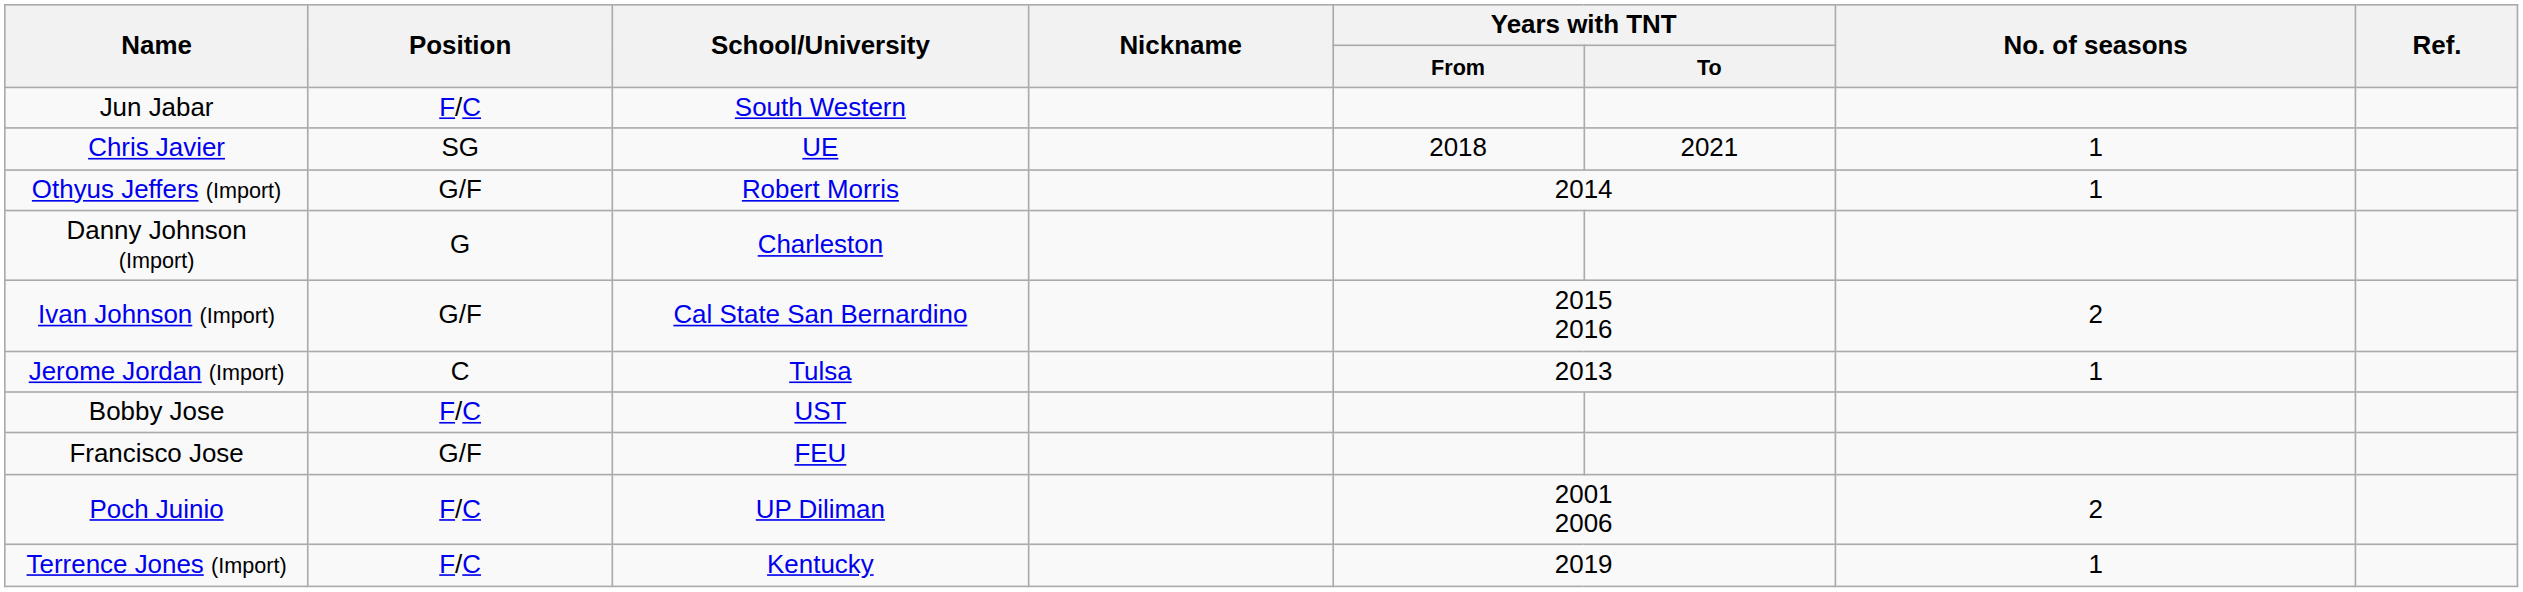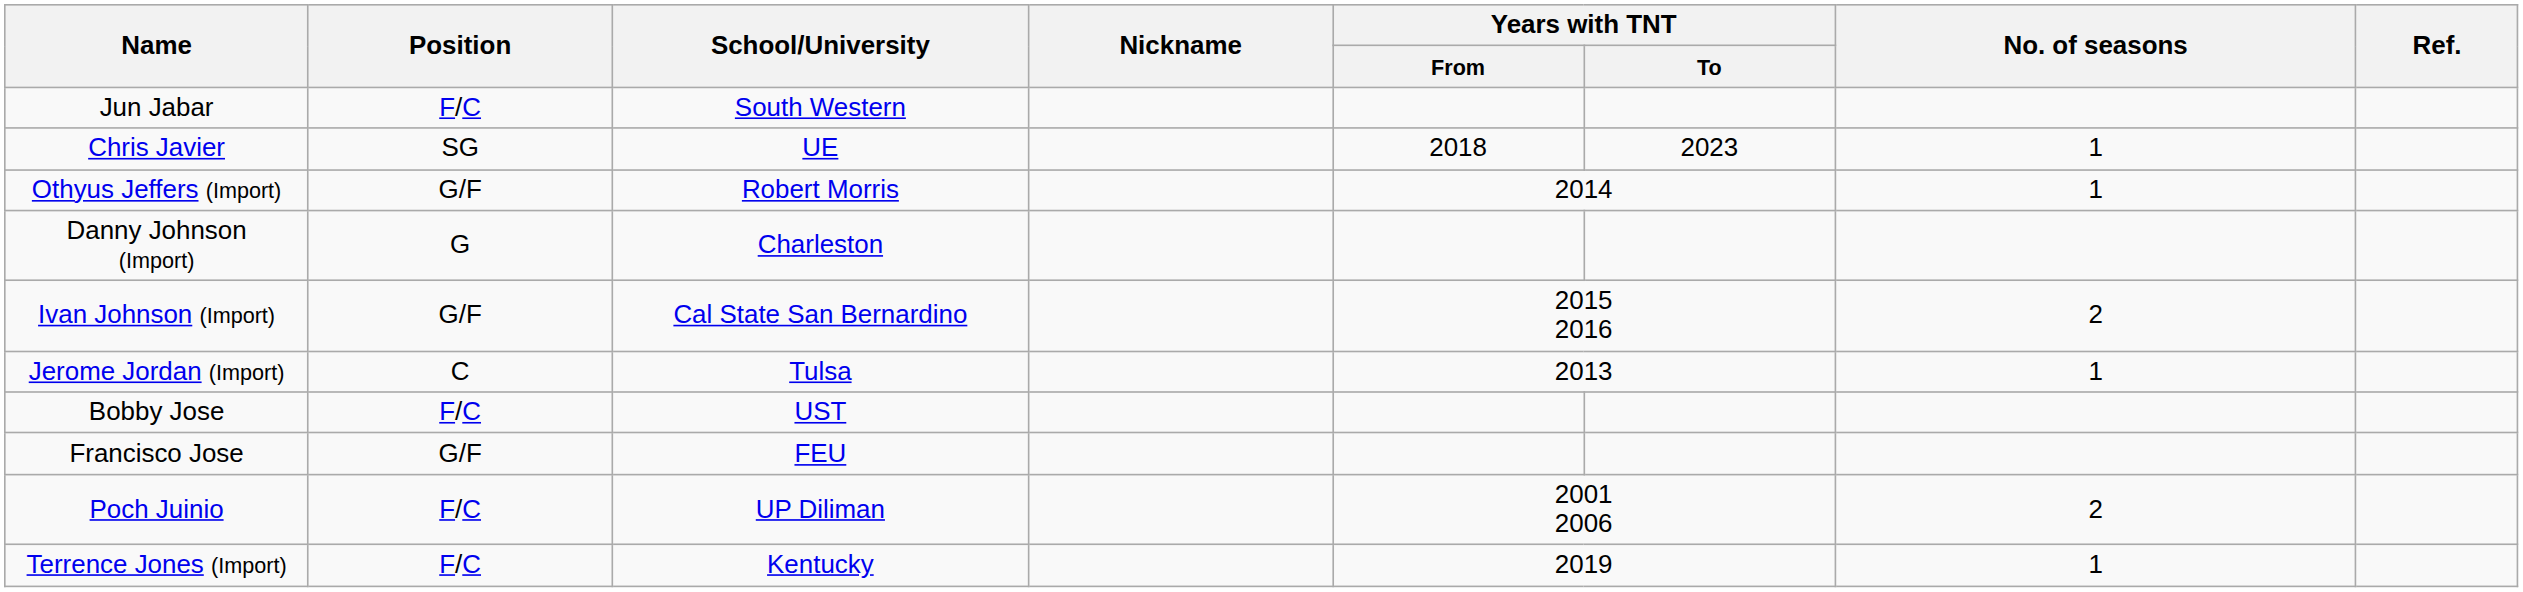 <table class="wikitable sortable" style="text-align:center" width="98%">
 <tr>
 <th style="width:180px;" rowspan="2">Name</th>
 <th style="width:180px;" rowspan="2">Position</th>
 <th style="width:250px;" rowspan="2">School/University</th>
 <th style="width:180px;" rowspan="2">Nickname</th>
 <th style="width:180px; text-align:center;" colspan="2">Years with TNT</th>
 <th rowspan="2">No. of seasons</th>
 <th rowspan="2"; class=unsortable>Ref.</th>
 </tr>
 <tr>
 <th style="width:10%; text-align:center;"><small>From</small></th>
 <th style="width:10%; text-align:center;"><small>To</small></th>
 </tr>
 <tr>
 <td>Jun Jabar</td>
 <td align=center><a href='#'>F</a>/<a href='#'>C</a></td>
 <td><a href='#'>South Western</a></td>
 <td align=center></td>
 <td align=center></td>
 <td></td>
 <td></td>
 </tr>
 <tr>
 <td><a href='#'>Chris Javier</a></td>
 <td align=center>SG</td>
 <td><a href='#'>UE</a></td>
 <td align=center></td>
 <td align=center>2018</td>
-<td>2021</td>
+<td>2023</td>
 <td>1</td>
 <td></td>
 </tr>
 <tr>
 <td><a href='#'>Othyus Jeffers</a> <small>(Import)</small></td>
 <td align=center>G/F</td>
 <td><a href='#'>Robert Morris</a></td>
 <td align=center></td>
 <td colspan="2" align="center">2014</td>
 <td>1</td>
 <td></td>
 </tr>
 <tr>
 <td>Danny Johnson<br><small>(Import)</small></td>
 <td align=center>G</td>
 <td><a href='#'>Charleston</a></td>
 <td align=center></td>
 <td align=center></td>
 <td></td>
 <td></td>
 <td></td>
 </tr>
 <tr>
 <td><a href='#'>Ivan Johnson</a> <small>(Import)</small></td>
 <td align=center>G/F</td>
 <td><a href='#'>Cal State San Bernardino</a></td>
 <td align=center></td>
 <td colspan="2" align="center">2015<br>2016</td>
 <td>2</td>
 <td></td>
 </tr>
 <tr>
 <td><a href='#'>Jerome Jordan</a> <small>(Import)</small></td>
 <td align=center>C</td>
 <td><a href='#'>Tulsa</a></td>
 <td align=center></td>
 <td colspan="2" align="center">2013</td>
 <td>1</td>
 <td></td>
 </tr>
 <tr>
 <td>Bobby Jose</td>
 <td align=center><a href='#'>F</a>/<a href='#'>C</a></td>
 <td><a href='#'>UST</a></td>
 <td align=center></td>
 <td align=center></td>
 <td></td>
 <td></td>
 <td></td>
 </tr>
 <tr>
 <td>Francisco Jose</td>
 <td align=center>G/F</td>
 <td><a href='#'>FEU</a></td>
 <td align=center></td>
 <td align=center></td>
 <td></td>
 <td></td>
 <td></td>
 </tr>
 <tr>
 <td><a href='#'>Poch Juinio</a></td>
 <td align=center><a href='#'>F</a>/<a href='#'>C</a></td>
 <td><a href='#'>UP Diliman</a></td>
 <td align=center></td>
 <td colspan="2" align="center">2001<br>2006</td>
 <td>2</td>
 <td></td>
 </tr>
 <tr>
 <td><a href='#'>Terrence Jones</a> <small>(Import)</small></td>
 <td><a href='#'>F</a>/<a href='#'>C</a></td>
 <td><a href='#'>Kentucky</a></td>
 <td></td>
 <td colspan="2">2019</td>
 <td>1</td>
 <td></td>
 </tr>
 </table>
